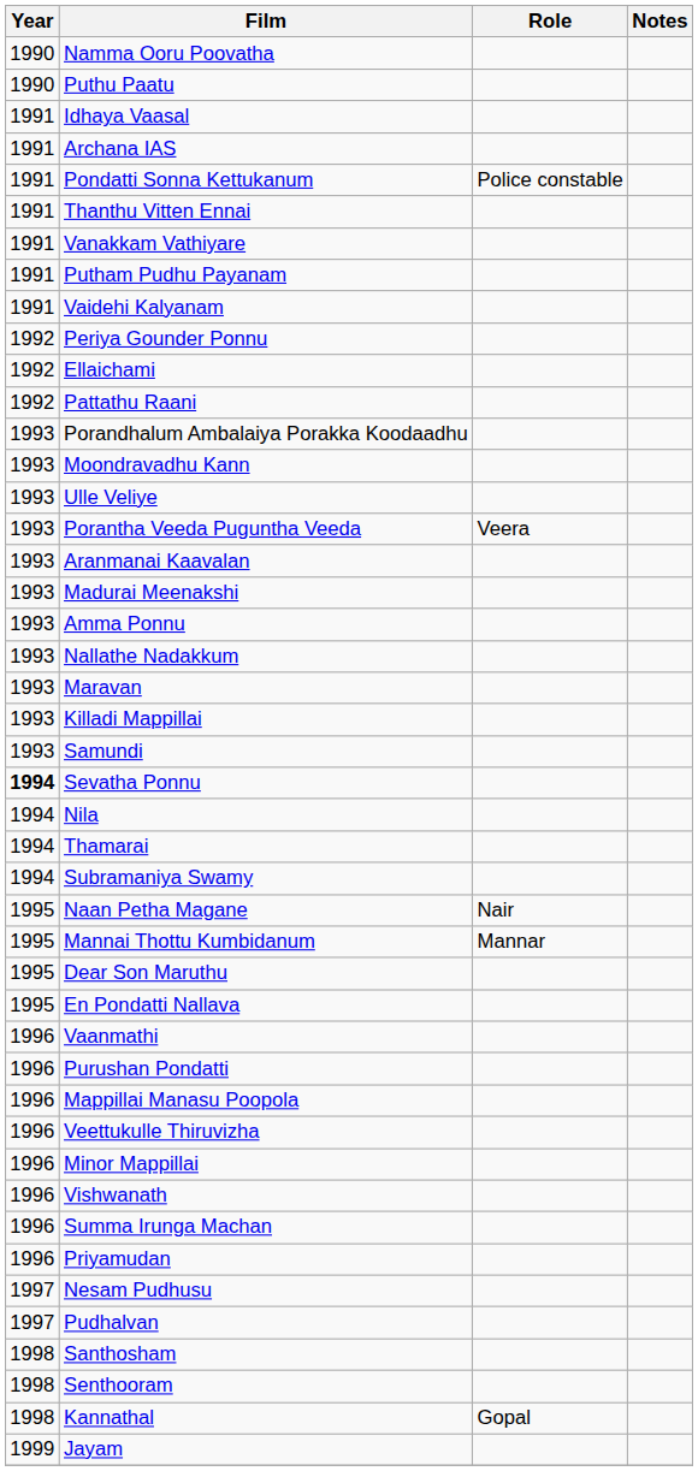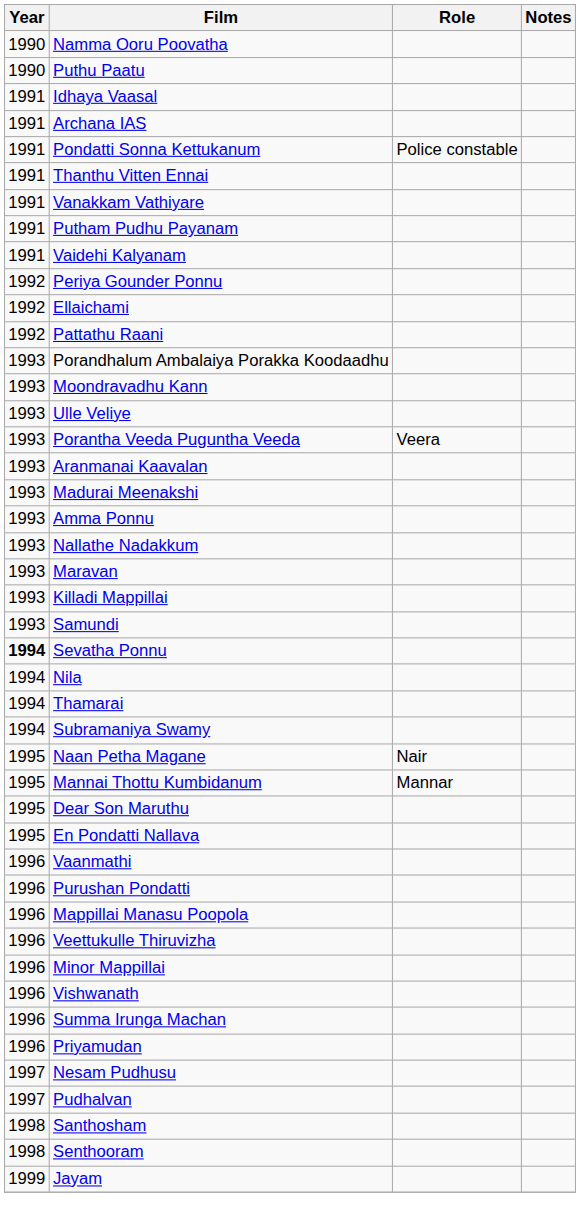 <table class="wikitable sortable">
 <tr>
 <th>Year</th>
 <th>Film</th>
 <th>Role</th>
 <th>Notes</th>
 </tr>
 <tr>
 <td>1990</td>
 <td><a href='#'>Namma Ooru Poovatha</a></td>
 <td></td>
 <td></td>
 </tr>
 <tr>
 <td>1990</td>
 <td><a href='#'>Puthu Paatu</a></td>
 <td></td>
 <td></td>
 </tr>
 <tr>
 <td>1991</td>
 <td><a href='#'>Idhaya Vaasal</a></td>
 <td></td>
 <td></td>
 </tr>
 <tr>
 <td>1991</td>
 <td><a href='#'>Archana IAS</a></td>
 <td></td>
 <td></td>
 </tr>
 <tr>
 <td>1991</td>
 <td><a href='#'>Pondatti Sonna Kettukanum</a></td>
 <td>Police constable</td>
 <td></td>
 </tr>
 <tr>
 <td>1991</td>
 <td><a href='#'>Thanthu Vitten Ennai</a></td>
 <td></td>
 <td></td>
 </tr>
 <tr>
 <td>1991</td>
 <td><a href='#'>Vanakkam Vathiyare</a></td>
 <td></td>
 <td></td>
 </tr>
 <tr>
 <td>1991</td>
 <td><a href='#'>Putham Pudhu Payanam</a></td>
 <td></td>
 <td></td>
 </tr>
 <tr>
 <td>1991</td>
 <td><a href='#'>Vaidehi Kalyanam</a></td>
 <td></td>
 <td></td>
 </tr>
 <tr>
 <td>1992</td>
 <td><a href='#'>Periya Gounder Ponnu</a></td>
 <td></td>
 <td></td>
 </tr>
 <tr>
 <td>1992</td>
 <td><a href='#'>Ellaichami</a></td>
 <td></td>
 <td></td>
 </tr>
 <tr>
 <td>1992</td>
 <td><a href='#'>Pattathu Raani</a></td>
 <td></td>
 <td></td>
 </tr>
 <tr>
 <td>1993</td>
 <td>Porandhalum Ambalaiya Porakka Koodaadhu</td>
 <td></td>
 <td></td>
 </tr>
 <tr>
 <td>1993</td>
 <td><a href='#'>Moondravadhu Kann</a></td>
 <td></td>
 <td></td>
 </tr>
 <tr>
 <td>1993</td>
 <td><a href='#'>Ulle Veliye</a></td>
 <td></td>
 <td></td>
 </tr>
 <tr>
 <td>1993</td>
 <td><a href='#'>Porantha Veeda Puguntha Veeda</a></td>
 <td>Veera</td>
 <td></td>
 </tr>
 <tr>
 <td>1993</td>
 <td><a href='#'>Aranmanai Kaavalan</a></td>
 <td></td>
 <td></td>
 </tr>
 <tr>
 <td>1993</td>
 <td><a href='#'>Madurai Meenakshi</a></td>
 <td></td>
 <td></td>
 </tr>
 <tr>
 <td>1993</td>
 <td><a href='#'>Amma Ponnu</a></td>
 <td></td>
 <td></td>
 </tr>
 <tr>
 <td>1993</td>
 <td><a href='#'>Nallathe Nadakkum</a></td>
 <td></td>
 <td></td>
 </tr>
 <tr>
 <td>1993</td>
 <td><a href='#'>Maravan</a></td>
 <td></td>
 <td></td>
 </tr>
 <tr>
 <td>1993</td>
 <td><a href='#'>Killadi Mappillai</a></td>
 <td></td>
 <td></td>
 </tr>
 <tr>
 <td>1993</td>
 <td><a href='#'>Samundi</a></td>
 <td></td>
 <td></td>
 </tr>
 <tr>
 <td><strong>1994</strong></td>
 <td><a href='#'>Sevatha Ponnu</a></td>
 <td></td>
 <td></td>
 </tr>
 <tr>
 <td>1994</td>
 <td><a href='#'>Nila</a></td>
 <td></td>
 <td></td>
 </tr>
 <tr>
 <td>1994</td>
 <td><a href='#'>Thamarai</a></td>
 <td></td>
 <td></td>
 </tr>
 <tr>
 <td>1994</td>
 <td><a href='#'>Subramaniya Swamy</a></td>
 <td></td>
 <td></td>
 </tr>
 <tr>
 <td>1995</td>
 <td><a href='#'>Naan Petha Magane</a></td>
 <td>Nair</td>
 <td></td>
 </tr>
 <tr>
 <td>1995</td>
 <td><a href='#'>Mannai Thottu Kumbidanum</a></td>
 <td>Mannar</td>
 <td></td>
 </tr>
 <tr>
 <td>1995</td>
 <td><a href='#'>Dear Son Maruthu</a></td>
 <td></td>
 <td></td>
 </tr>
 <tr>
 <td>1995</td>
 <td><a href='#'>En Pondatti Nallava</a></td>
 <td></td>
 <td></td>
 </tr>
 <tr>
 <td>1996</td>
 <td><a href='#'>Vaanmathi</a></td>
 <td></td>
 <td></td>
 </tr>
 <tr>
 <td>1996</td>
 <td><a href='#'>Purushan Pondatti</a></td>
 <td></td>
 <td></td>
 </tr>
 <tr>
 <td>1996</td>
 <td><a href='#'>Mappillai Manasu Poopola</a></td>
 <td></td>
 <td></td>
 </tr>
 <tr>
 <td>1996</td>
 <td><a href='#'>Veettukulle Thiruvizha</a></td>
 <td></td>
 <td></td>
 </tr>
 <tr>
 <td>1996</td>
 <td><a href='#'>Minor Mappillai</a></td>
 <td></td>
 <td></td>
 </tr>
 <tr>
 <td>1996</td>
 <td><a href='#'>Vishwanath</a></td>
 <td></td>
 <td></td>
 </tr>
 <tr>
 <td>1996</td>
 <td><a href='#'>Summa Irunga Machan</a></td>
 <td></td>
 <td></td>
 </tr>
 <tr>
 <td>1996</td>
 <td><a href='#'>Priyamudan</a></td>
 <td></td>
 <td></td>
 </tr>
 <tr>
 <td>1997</td>
 <td><a href='#'>Nesam Pudhusu</a></td>
 <td></td>
 <td></td>
 </tr>
 <tr>
 <td>1997</td>
 <td><a href='#'>Pudhalvan</a></td>
 <td></td>
 <td></td>
 </tr>
 <tr>
 <td>1998</td>
 <td><a href='#'>Santhosham</a></td>
 <td></td>
 <td></td>
 </tr>
 <tr>
 <td>1998</td>
 <td><a href='#'>Senthooram</a></td>
 <td></td>
 <td></td>
 </tr>
 <tr>
-<td>1998</td>
-<td><a href='#'>Kannathal</a></td>
-<td>Gopal</td>
-<td></td>
-</tr>
-<tr>
 <td>1999</td>
 <td><a href='#'>Jayam</a></td>
 <td></td>
 <td></td>
 </tr>
 <tr>
 </tr>
 </table>
